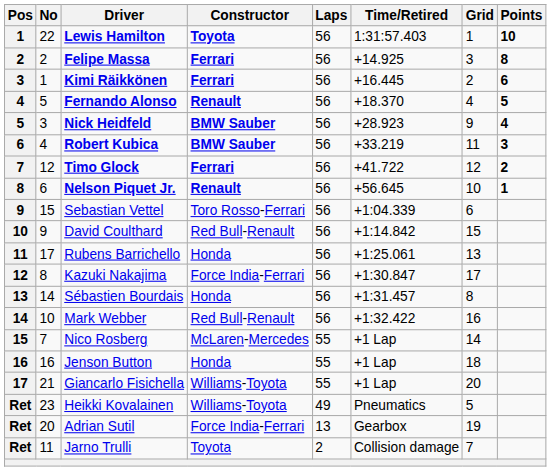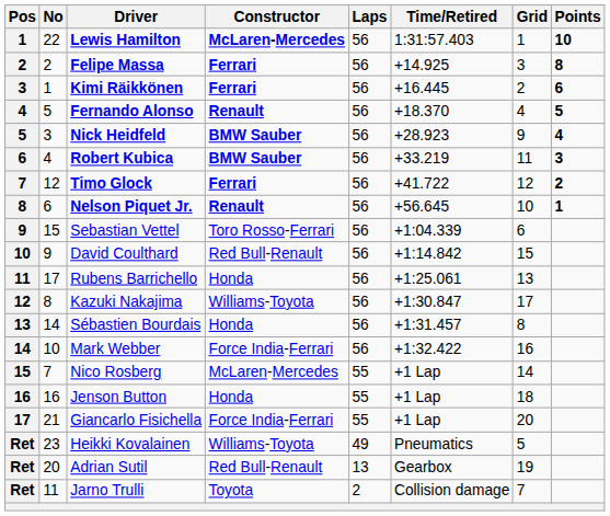 <table class="wikitable" style="font-size:85%">
 <tr>
 <th>Pos</th>
 <th>No</th>
 <th>Driver</th>
 <th>Constructor</th>
 <th>Laps</th>
 <th>Time/Retired</th>
 <th>Grid</th>
 <th>Points</th>
 </tr>
 <tr>
 <th>1</th>
 <td>22</td>
 <td> <strong><a href='#'>Lewis Hamilton</a></strong></td>
-<td><strong><a href='#'>Toyota</a></strong></td>
+<td><strong><a href='#'>McLaren</a>-<a href='#'>Mercedes</a></strong></td>
 <td>56</td>
 <td>1:31:57.403</td>
 <td>1</td>
 <td><strong>10</strong></td>
 </tr>
 <tr>
 <th>2</th>
 <td>2</td>
 <td> <strong><a href='#'>Felipe Massa</a></strong></td>
 <td><strong><a href='#'>Ferrari</a></strong></td>
 <td>56</td>
 <td>+14.925</td>
 <td>3</td>
 <td><strong>8</strong></td>
 </tr>
 <tr>
 <th>3</th>
 <td>1</td>
 <td> <strong><a href='#'>Kimi Räikkönen</a></strong></td>
 <td><strong><a href='#'>Ferrari</a></strong></td>
 <td>56</td>
 <td>+16.445</td>
 <td>2</td>
 <td><strong>6</strong></td>
 </tr>
 <tr>
 <th>4</th>
 <td>5</td>
 <td> <strong><a href='#'>Fernando Alonso</a></strong></td>
 <td><strong><a href='#'>Renault</a></strong></td>
 <td>56</td>
 <td>+18.370</td>
 <td>4</td>
 <td><strong>5</strong></td>
 </tr>
 <tr>
 <th>5</th>
 <td>3</td>
 <td> <strong><a href='#'>Nick Heidfeld</a></strong></td>
 <td><strong><a href='#'>BMW Sauber</a></strong></td>
 <td>56</td>
 <td>+28.923</td>
 <td>9</td>
 <td><strong>4</strong></td>
 </tr>
 <tr>
 <th>6</th>
 <td>4</td>
 <td> <strong><a href='#'>Robert Kubica</a></strong></td>
 <td><strong><a href='#'>BMW Sauber</a></strong></td>
 <td>56</td>
 <td>+33.219</td>
 <td>11</td>
 <td><strong>3</strong></td>
 </tr>
 <tr>
 <th>7</th>
 <td>12</td>
 <td> <strong><a href='#'>Timo Glock</a></strong></td>
 <td><strong><a href='#'>Ferrari</a></strong></td>
 <td>56</td>
 <td>+41.722</td>
 <td>12</td>
 <td><strong>2</strong></td>
 </tr>
 <tr>
 <th>8</th>
 <td>6</td>
 <td> <strong><a href='#'>Nelson Piquet Jr.</a></strong></td>
 <td><strong><a href='#'>Renault</a></strong></td>
 <td>56</td>
 <td>+56.645</td>
 <td>10</td>
 <td><strong>1</strong></td>
 </tr>
 <tr>
 <th>9</th>
 <td>15</td>
 <td> <a href='#'>Sebastian Vettel</a></td>
 <td><a href='#'>Toro Rosso</a>-<a href='#'>Ferrari</a></td>
 <td>56</td>
 <td>+1:04.339</td>
 <td>6</td>
 <td></td>
 </tr>
 <tr>
 <th>10</th>
 <td>9</td>
 <td> <a href='#'>David Coulthard</a></td>
 <td><a href='#'>Red Bull</a>-<a href='#'>Renault</a></td>
 <td>56</td>
 <td>+1:14.842</td>
 <td>15</td>
 <td></td>
 </tr>
 <tr>
 <th>11</th>
 <td>17</td>
 <td> <a href='#'>Rubens Barrichello</a></td>
 <td><a href='#'>Honda</a></td>
 <td>56</td>
 <td>+1:25.061</td>
 <td>13</td>
 <td></td>
 </tr>
 <tr>
 <th>12</th>
 <td>8</td>
 <td> <a href='#'>Kazuki Nakajima</a></td>
-<td><a href='#'>Force India</a>-<a href='#'>Ferrari</a></td>
+<td><a href='#'>Williams</a>-<a href='#'>Toyota</a></td>
 <td>56</td>
 <td>+1:30.847</td>
 <td>17</td>
 <td></td>
 </tr>
 <tr>
 <th>13</th>
 <td>14</td>
 <td> <a href='#'>Sébastien Bourdais</a></td>
 <td><a href='#'>Honda</a></td>
 <td>56</td>
 <td>+1:31.457</td>
 <td>8</td>
 <td></td>
 </tr>
 <tr>
 <th>14</th>
 <td>10</td>
 <td> <a href='#'>Mark Webber</a></td>
-<td><a href='#'>Red Bull</a>-<a href='#'>Renault</a></td>
+<td><a href='#'>Force India</a>-<a href='#'>Ferrari</a></td>
 <td>56</td>
 <td>+1:32.422</td>
 <td>16</td>
 <td></td>
 </tr>
 <tr>
 <th>15</th>
 <td>7</td>
 <td> <a href='#'>Nico Rosberg</a></td>
 <td><a href='#'>McLaren</a>-<a href='#'>Mercedes</a></td>
 <td>55</td>
 <td>+1 Lap</td>
 <td>14</td>
 <td></td>
 </tr>
 <tr>
 <th>16</th>
 <td>16</td>
 <td> <a href='#'>Jenson Button</a></td>
 <td><a href='#'>Honda</a></td>
 <td>55</td>
 <td>+1 Lap</td>
 <td>18</td>
 <td></td>
 </tr>
 <tr>
 <th>17</th>
 <td>21</td>
 <td> <a href='#'>Giancarlo Fisichella</a></td>
-<td><a href='#'>Williams</a>-<a href='#'>Toyota</a></td>
+<td><a href='#'>Force India</a>-<a href='#'>Ferrari</a></td>
 <td>55</td>
 <td>+1 Lap</td>
 <td>20</td>
 <td></td>
 </tr>
 <tr>
 <th>Ret</th>
 <td>23</td>
 <td> <a href='#'>Heikki Kovalainen</a></td>
 <td><a href='#'>Williams</a>-<a href='#'>Toyota</a></td>
 <td>49</td>
 <td>Pneumatics</td>
 <td>5</td>
 <td></td>
 </tr>
 <tr>
 <th>Ret</th>
 <td>20</td>
 <td> <a href='#'>Adrian Sutil</a></td>
-<td><a href='#'>Force India</a>-<a href='#'>Ferrari</a></td>
+<td><a href='#'>Red Bull</a>-<a href='#'>Renault</a></td>
 <td>13</td>
 <td>Gearbox</td>
 <td>19</td>
 <td></td>
 </tr>
 <tr>
 <th>Ret</th>
 <td>11</td>
 <td> <a href='#'>Jarno Trulli</a></td>
 <td><a href='#'>Toyota</a></td>
 <td>2</td>
 <td>Collision damage</td>
 <td>7</td>
 <td></td>
 </tr>
 <tr>
 <th colspan="8"></th>
 </tr>
 </table>
